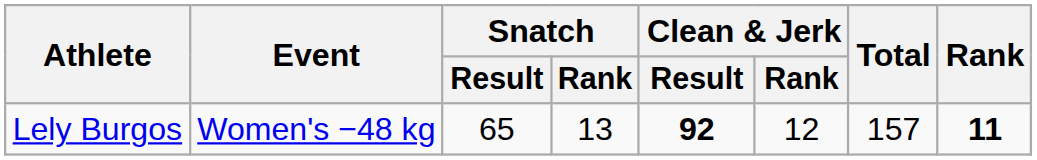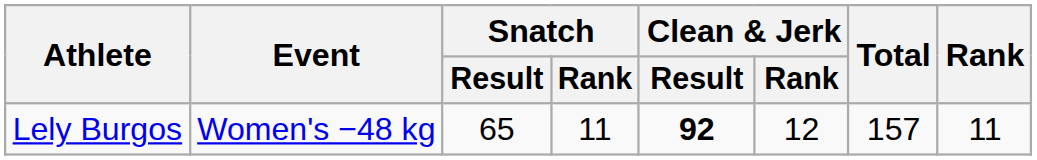 <table class="wikitable" style="font-size:90%">
 <tr>
 <th rowspan="2">Athlete</th>
 <th rowspan="2">Event</th>
 <th colspan="2">Snatch</th>
 <th colspan="2">Clean & Jerk</th>
 <th rowspan="2">Total</th>
 <th rowspan="2">Rank</th>
 </tr>
 <tr style="font-size:95%">
 <th>Result</th>
 <th>Rank</th>
 <th>Result</th>
 <th>Rank</th>
 </tr>
 <tr align=center>
 <td align=left><a href='#'>Lely Burgos</a></td>
 <td align=left><a href='#'>Women's −48 kg</a></td>
 <td>65</td>
-<td>13</td>
+<td>11</td>
 <td><strong>92</strong></td>
 <td>12</td>
 <td>157</td>
-<td><strong>11</strong></td>
+<td>11</td>
 </tr>
 </table>
